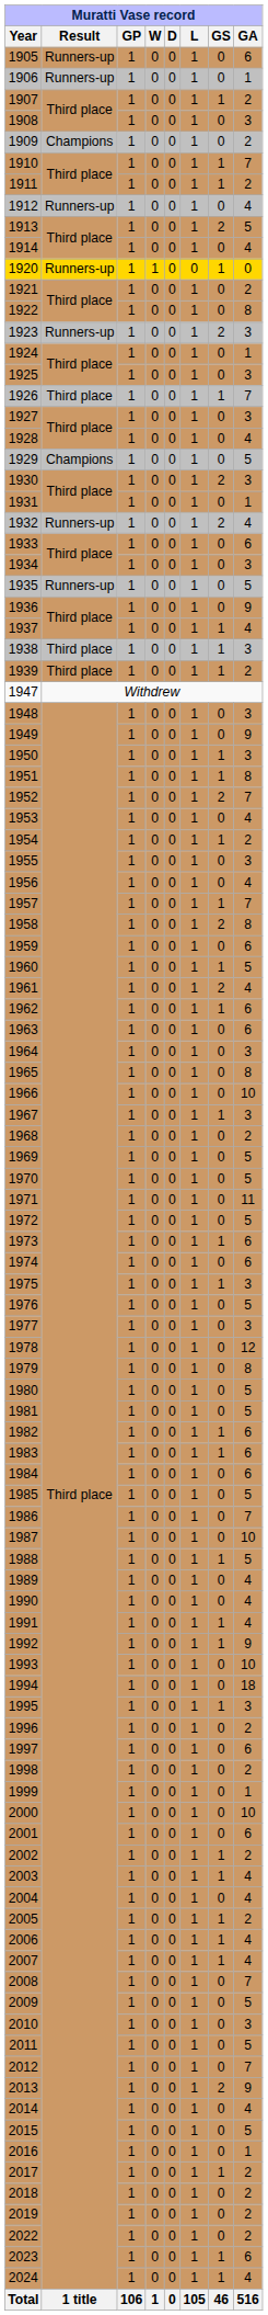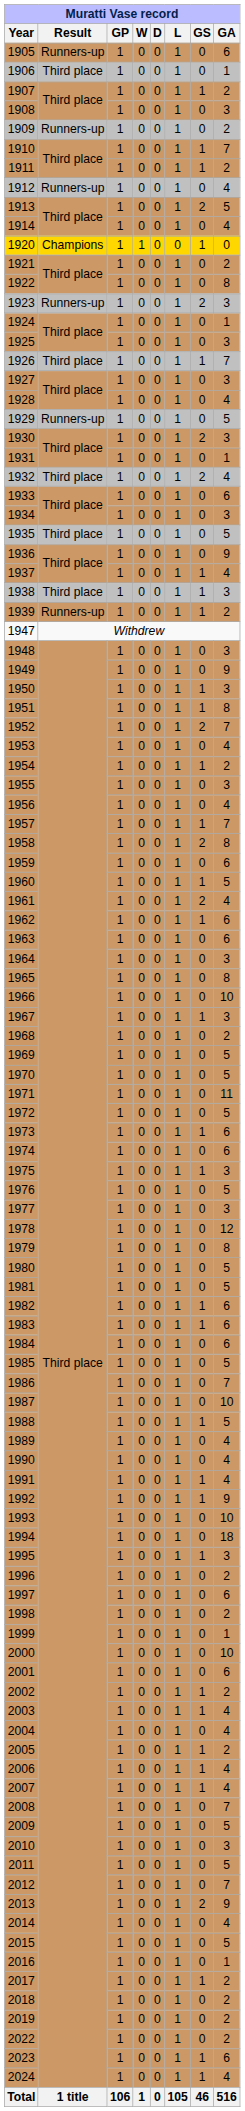 <table class="wikitable collapsible collapsed" style="text-align: center;">
 <tr>
 <th style="color:#031F4D;background:#BBBBFF" colspan=8>Muratti Vase record</th>
 </tr>
 <tr>
 <th>Year</th>
 <th>Result</th>
 <th>GP</th>
 <th>W</th>
 <th>D</th>
 <th>L</th>
 <th>GS</th>
 <th>GA</th>
 </tr>
 <tr bgcolor="#cc9966">
 <td>1905</td>
 <td>Runners-up</td>
 <td>1</td>
 <td>0</td>
 <td>0</td>
 <td>1</td>
 <td>0</td>
 <td>6</td>
 </tr>
 <tr bgcolor=Silver>
 <td>1906</td>
-<td>Runners-up</td>
+<td>Third place</td>
 <td>1</td>
 <td>0</td>
 <td>0</td>
 <td>1</td>
 <td>0</td>
 <td>1</td>
 </tr>
 <tr bgcolor="#cc9966">
 <td>1907</td>
 <td rowspan=2>Third place</td>
 <td>1</td>
 <td>0</td>
 <td>0</td>
 <td>1</td>
 <td>1</td>
 <td>2</td>
 </tr>
 <tr bgcolor="#cc9966">
 <td>1908</td>
 <td>1</td>
 <td>0</td>
 <td>0</td>
 <td>1</td>
 <td>0</td>
 <td>3</td>
 </tr>
 <tr bgcolor=Silver>
 <td>1909</td>
-<td>Champions</td>
+<td>Runners-up</td>
 <td>1</td>
 <td>0</td>
 <td>0</td>
 <td>1</td>
 <td>0</td>
 <td>2</td>
 </tr>
 <tr bgcolor="#cc9966">
 <td>1910</td>
 <td rowspan=2>Third place</td>
 <td>1</td>
 <td>0</td>
 <td>0</td>
 <td>1</td>
 <td>1</td>
 <td>7</td>
 </tr>
 <tr bgcolor="#cc9966">
 <td>1911</td>
 <td>1</td>
 <td>0</td>
 <td>0</td>
 <td>1</td>
 <td>1</td>
 <td>2</td>
 </tr>
 <tr bgcolor=Silver>
 <td>1912</td>
 <td>Runners-up</td>
 <td>1</td>
 <td>0</td>
 <td>0</td>
 <td>1</td>
 <td>0</td>
 <td>4</td>
 </tr>
 <tr bgcolor="#cc9966">
 <td>1913</td>
 <td rowspan=2>Third place</td>
 <td>1</td>
 <td>0</td>
 <td>0</td>
 <td>1</td>
 <td>2</td>
 <td>5</td>
 </tr>
 <tr bgcolor="#cc9966">
 <td>1914</td>
 <td>1</td>
 <td>0</td>
 <td>0</td>
 <td>1</td>
 <td>0</td>
 <td>4</td>
 </tr>
 <tr bgcolor=Gold>
 <td>1920</td>
-<td>Runners-up</td>
+<td>Champions</td>
 <td>1</td>
 <td>1</td>
 <td>0</td>
 <td>0</td>
 <td>1</td>
 <td>0</td>
 </tr>
 <tr bgcolor="#cc9966">
 <td>1921</td>
 <td rowspan=2>Third place</td>
 <td>1</td>
 <td>0</td>
 <td>0</td>
 <td>1</td>
 <td>0</td>
 <td>2</td>
 </tr>
 <tr bgcolor="#cc9966">
 <td>1922</td>
 <td>1</td>
 <td>0</td>
 <td>0</td>
 <td>1</td>
 <td>0</td>
 <td>8</td>
 </tr>
 <tr bgcolor=Silver>
 <td>1923</td>
 <td>Runners-up</td>
 <td>1</td>
 <td>0</td>
 <td>0</td>
 <td>1</td>
 <td>2</td>
 <td>3</td>
 </tr>
 <tr bgcolor="#cc9966">
 <td>1924</td>
 <td rowspan=2>Third place</td>
 <td>1</td>
 <td>0</td>
 <td>0</td>
 <td>1</td>
 <td>0</td>
 <td>1</td>
 </tr>
 <tr bgcolor="#cc9966">
 <td>1925</td>
 <td>1</td>
 <td>0</td>
 <td>0</td>
 <td>1</td>
 <td>0</td>
 <td>3</td>
 </tr>
 <tr bgcolor=Silver>
 <td>1926</td>
 <td>Third place</td>
 <td>1</td>
 <td>0</td>
 <td>0</td>
 <td>1</td>
 <td>1</td>
 <td>7</td>
 </tr>
 <tr bgcolor="#cc9966">
 <td>1927</td>
 <td rowspan=2>Third place</td>
 <td>1</td>
 <td>0</td>
 <td>0</td>
 <td>1</td>
 <td>0</td>
 <td>3</td>
 </tr>
 <tr bgcolor="#cc9966">
 <td>1928</td>
 <td>1</td>
 <td>0</td>
 <td>0</td>
 <td>1</td>
 <td>0</td>
 <td>4</td>
 </tr>
 <tr bgcolor=Silver>
 <td>1929</td>
-<td>Champions</td>
+<td>Runners-up</td>
 <td>1</td>
 <td>0</td>
 <td>0</td>
 <td>1</td>
 <td>0</td>
 <td>5</td>
 </tr>
 <tr bgcolor="#cc9966">
 <td>1930</td>
 <td rowspan=2>Third place</td>
 <td>1</td>
 <td>0</td>
 <td>0</td>
 <td>1</td>
 <td>2</td>
 <td>3</td>
 </tr>
 <tr bgcolor="#cc9966">
 <td>1931</td>
 <td>1</td>
 <td>0</td>
 <td>0</td>
 <td>1</td>
 <td>0</td>
 <td>1</td>
 </tr>
 <tr bgcolor=Silver>
 <td>1932</td>
-<td>Runners-up</td>
+<td>Third place</td>
 <td>1</td>
 <td>0</td>
 <td>0</td>
 <td>1</td>
 <td>2</td>
 <td>4</td>
 </tr>
 <tr bgcolor="#cc9966">
 <td>1933</td>
 <td rowspan=2>Third place</td>
 <td>1</td>
 <td>0</td>
 <td>0</td>
 <td>1</td>
 <td>0</td>
 <td>6</td>
 </tr>
 <tr bgcolor="#cc9966">
 <td>1934</td>
 <td>1</td>
 <td>0</td>
 <td>0</td>
 <td>1</td>
 <td>0</td>
 <td>3</td>
 </tr>
 <tr bgcolor=Silver>
 <td>1935</td>
-<td>Runners-up</td>
+<td>Third place</td>
 <td>1</td>
 <td>0</td>
 <td>0</td>
 <td>1</td>
 <td>0</td>
 <td>5</td>
 </tr>
 <tr bgcolor="#cc9966">
 <td>1936</td>
 <td rowspan=2>Third place</td>
 <td>1</td>
 <td>0</td>
 <td>0</td>
 <td>1</td>
 <td>0</td>
 <td>9</td>
 </tr>
 <tr bgcolor="#cc9966">
 <td>1937</td>
 <td>1</td>
 <td>0</td>
 <td>0</td>
 <td>1</td>
 <td>1</td>
 <td>4</td>
 </tr>
 <tr bgcolor=Silver>
 <td>1938</td>
 <td>Third place</td>
 <td>1</td>
 <td>0</td>
 <td>0</td>
 <td>1</td>
 <td>1</td>
 <td>3</td>
 </tr>
 <tr bgcolor="#cc9966">
 <td>1939</td>
-<td>Third place</td>
+<td>Runners-up</td>
 <td>1</td>
 <td>0</td>
 <td>0</td>
 <td>1</td>
 <td>1</td>
 <td>2</td>
 </tr>
 <tr>
 <td>1947</td>
 <td colspan=7><em>Withdrew</em></td>
 </tr>
 <tr bgcolor="#cc9966">
 <td>1948</td>
 <td rowspan=75>Third place</td>
 <td>1</td>
 <td>0</td>
 <td>0</td>
 <td>1</td>
 <td>0</td>
 <td>3</td>
 </tr>
 <tr bgcolor="#cc9966">
 <td>1949</td>
 <td>1</td>
 <td>0</td>
 <td>0</td>
 <td>1</td>
 <td>0</td>
 <td>9</td>
 </tr>
 <tr bgcolor="#cc9966">
 <td>1950</td>
 <td>1</td>
 <td>0</td>
 <td>0</td>
 <td>1</td>
 <td>1</td>
 <td>3</td>
 </tr>
 <tr bgcolor="#cc9966">
 <td>1951</td>
 <td>1</td>
 <td>0</td>
 <td>0</td>
 <td>1</td>
 <td>1</td>
 <td>8</td>
 </tr>
 <tr bgcolor="#cc9966">
 <td>1952</td>
 <td>1</td>
 <td>0</td>
 <td>0</td>
 <td>1</td>
 <td>2</td>
 <td>7</td>
 </tr>
 <tr bgcolor="#cc9966">
 <td>1953</td>
 <td>1</td>
 <td>0</td>
 <td>0</td>
 <td>1</td>
 <td>0</td>
 <td>4</td>
 </tr>
 <tr bgcolor="#cc9966">
 <td>1954</td>
 <td>1</td>
 <td>0</td>
 <td>0</td>
 <td>1</td>
 <td>1</td>
 <td>2</td>
 </tr>
 <tr bgcolor="#cc9966">
 <td>1955</td>
 <td>1</td>
 <td>0</td>
 <td>0</td>
 <td>1</td>
 <td>0</td>
 <td>3</td>
 </tr>
 <tr bgcolor="#cc9966">
 <td>1956</td>
 <td>1</td>
 <td>0</td>
 <td>0</td>
 <td>1</td>
 <td>0</td>
 <td>4</td>
 </tr>
 <tr bgcolor="#cc9966">
 <td>1957</td>
 <td>1</td>
 <td>0</td>
 <td>0</td>
 <td>1</td>
 <td>1</td>
 <td>7</td>
 </tr>
 <tr bgcolor="#cc9966">
 <td>1958</td>
 <td>1</td>
 <td>0</td>
 <td>0</td>
 <td>1</td>
 <td>2</td>
 <td>8</td>
 </tr>
 <tr bgcolor="#cc9966">
 <td>1959</td>
 <td>1</td>
 <td>0</td>
 <td>0</td>
 <td>1</td>
 <td>0</td>
 <td>6</td>
 </tr>
 <tr bgcolor="#cc9966">
 <td>1960</td>
 <td>1</td>
 <td>0</td>
 <td>0</td>
 <td>1</td>
 <td>1</td>
 <td>5</td>
 </tr>
 <tr bgcolor="#cc9966">
 <td>1961</td>
 <td>1</td>
 <td>0</td>
 <td>0</td>
 <td>1</td>
 <td>2</td>
 <td>4</td>
 </tr>
 <tr bgcolor="#cc9966">
 <td>1962</td>
 <td>1</td>
 <td>0</td>
 <td>0</td>
 <td>1</td>
 <td>1</td>
 <td>6</td>
 </tr>
 <tr bgcolor="#cc9966">
 <td>1963</td>
 <td>1</td>
 <td>0</td>
 <td>0</td>
 <td>1</td>
 <td>0</td>
 <td>6</td>
 </tr>
 <tr bgcolor="#cc9966">
 <td>1964</td>
 <td>1</td>
 <td>0</td>
 <td>0</td>
 <td>1</td>
 <td>0</td>
 <td>3</td>
 </tr>
 <tr bgcolor="#cc9966">
 <td>1965</td>
 <td>1</td>
 <td>0</td>
 <td>0</td>
 <td>1</td>
 <td>0</td>
 <td>8</td>
 </tr>
 <tr bgcolor="#cc9966">
 <td>1966</td>
 <td>1</td>
 <td>0</td>
 <td>0</td>
 <td>1</td>
 <td>0</td>
 <td>10</td>
 </tr>
 <tr bgcolor="#cc9966">
 <td>1967</td>
 <td>1</td>
 <td>0</td>
 <td>0</td>
 <td>1</td>
 <td>1</td>
 <td>3</td>
 </tr>
 <tr bgcolor="#cc9966">
 <td>1968</td>
 <td>1</td>
 <td>0</td>
 <td>0</td>
 <td>1</td>
 <td>0</td>
 <td>2</td>
 </tr>
 <tr bgcolor="#cc9966">
 <td>1969</td>
 <td>1</td>
 <td>0</td>
 <td>0</td>
 <td>1</td>
 <td>0</td>
 <td>5</td>
 </tr>
 <tr bgcolor="#cc9966">
 <td>1970</td>
 <td>1</td>
 <td>0</td>
 <td>0</td>
 <td>1</td>
 <td>0</td>
 <td>5</td>
 </tr>
 <tr bgcolor="#cc9966">
 <td>1971</td>
 <td>1</td>
 <td>0</td>
 <td>0</td>
 <td>1</td>
 <td>0</td>
 <td>11</td>
 </tr>
 <tr bgcolor="#cc9966">
 <td>1972</td>
 <td>1</td>
 <td>0</td>
 <td>0</td>
 <td>1</td>
 <td>0</td>
 <td>5</td>
 </tr>
 <tr bgcolor="#cc9966">
 <td>1973</td>
 <td>1</td>
 <td>0</td>
 <td>0</td>
 <td>1</td>
 <td>1</td>
 <td>6</td>
 </tr>
 <tr bgcolor="#cc9966">
 <td>1974</td>
 <td>1</td>
 <td>0</td>
 <td>0</td>
 <td>1</td>
 <td>0</td>
 <td>6</td>
 </tr>
 <tr bgcolor="#cc9966">
 <td>1975</td>
 <td>1</td>
 <td>0</td>
 <td>0</td>
 <td>1</td>
 <td>1</td>
 <td>3</td>
 </tr>
 <tr bgcolor="#cc9966">
 <td>1976</td>
 <td>1</td>
 <td>0</td>
 <td>0</td>
 <td>1</td>
 <td>0</td>
 <td>5</td>
 </tr>
 <tr bgcolor="#cc9966">
 <td>1977</td>
 <td>1</td>
 <td>0</td>
 <td>0</td>
 <td>1</td>
 <td>0</td>
 <td>3</td>
 </tr>
 <tr bgcolor="#cc9966">
 <td>1978</td>
 <td>1</td>
 <td>0</td>
 <td>0</td>
 <td>1</td>
 <td>0</td>
 <td>12</td>
 </tr>
 <tr bgcolor="#cc9966">
 <td>1979</td>
 <td>1</td>
 <td>0</td>
 <td>0</td>
 <td>1</td>
 <td>0</td>
 <td>8</td>
 </tr>
 <tr bgcolor="#cc9966">
 <td>1980</td>
 <td>1</td>
 <td>0</td>
 <td>0</td>
 <td>1</td>
 <td>0</td>
 <td>5</td>
 </tr>
 <tr bgcolor="#cc9966">
 <td>1981</td>
 <td>1</td>
 <td>0</td>
 <td>0</td>
 <td>1</td>
 <td>0</td>
 <td>5</td>
 </tr>
 <tr bgcolor="#cc9966">
 <td>1982</td>
 <td>1</td>
 <td>0</td>
 <td>0</td>
 <td>1</td>
 <td>1</td>
 <td>6</td>
 </tr>
 <tr bgcolor="#cc9966">
 <td>1983</td>
 <td>1</td>
 <td>0</td>
 <td>0</td>
 <td>1</td>
 <td>1</td>
 <td>6</td>
 </tr>
 <tr bgcolor="#cc9966">
 <td>1984</td>
 <td>1</td>
 <td>0</td>
 <td>0</td>
 <td>1</td>
 <td>0</td>
 <td>6</td>
 </tr>
 <tr bgcolor="#cc9966">
 <td>1985</td>
 <td>1</td>
 <td>0</td>
 <td>0</td>
 <td>1</td>
 <td>0</td>
 <td>5</td>
 </tr>
 <tr bgcolor="#cc9966">
 <td>1986</td>
 <td>1</td>
 <td>0</td>
 <td>0</td>
 <td>1</td>
 <td>0</td>
 <td>7</td>
 </tr>
 <tr bgcolor="#cc9966">
 <td>1987</td>
 <td>1</td>
 <td>0</td>
 <td>0</td>
 <td>1</td>
 <td>0</td>
 <td>10</td>
 </tr>
 <tr bgcolor="#cc9966">
 <td>1988</td>
 <td>1</td>
 <td>0</td>
 <td>0</td>
 <td>1</td>
 <td>1</td>
 <td>5</td>
 </tr>
 <tr bgcolor="#cc9966">
 <td>1989</td>
 <td>1</td>
 <td>0</td>
 <td>0</td>
 <td>1</td>
 <td>0</td>
 <td>4</td>
 </tr>
 <tr bgcolor="#cc9966">
 <td>1990</td>
 <td>1</td>
 <td>0</td>
 <td>0</td>
 <td>1</td>
 <td>0</td>
 <td>4</td>
 </tr>
 <tr bgcolor="#cc9966">
 <td>1991</td>
 <td>1</td>
 <td>0</td>
 <td>0</td>
 <td>1</td>
 <td>1</td>
 <td>4</td>
 </tr>
 <tr bgcolor="#cc9966">
 <td>1992</td>
 <td>1</td>
 <td>0</td>
 <td>0</td>
 <td>1</td>
 <td>1</td>
 <td>9</td>
 </tr>
 <tr bgcolor="#cc9966">
 <td>1993</td>
 <td>1</td>
 <td>0</td>
 <td>0</td>
 <td>1</td>
 <td>0</td>
 <td>10</td>
 </tr>
 <tr bgcolor="#cc9966">
 <td>1994</td>
 <td>1</td>
 <td>0</td>
 <td>0</td>
 <td>1</td>
 <td>0</td>
 <td>18</td>
 </tr>
 <tr bgcolor="#cc9966">
 <td>1995</td>
 <td>1</td>
 <td>0</td>
 <td>0</td>
 <td>1</td>
 <td>1</td>
 <td>3</td>
 </tr>
 <tr bgcolor="#cc9966">
 <td>1996</td>
 <td>1</td>
 <td>0</td>
 <td>0</td>
 <td>1</td>
 <td>0</td>
 <td>2</td>
 </tr>
 <tr bgcolor="#cc9966">
 <td>1997</td>
 <td>1</td>
 <td>0</td>
 <td>0</td>
 <td>1</td>
 <td>0</td>
 <td>6</td>
 </tr>
 <tr bgcolor="#cc9966">
 <td>1998</td>
 <td>1</td>
 <td>0</td>
 <td>0</td>
 <td>1</td>
 <td>0</td>
 <td>2</td>
 </tr>
 <tr bgcolor="#cc9966">
 <td>1999</td>
 <td>1</td>
 <td>0</td>
 <td>0</td>
 <td>1</td>
 <td>0</td>
 <td>1</td>
 </tr>
 <tr bgcolor="#cc9966">
 <td>2000</td>
 <td>1</td>
 <td>0</td>
 <td>0</td>
 <td>1</td>
 <td>0</td>
 <td>10</td>
 </tr>
 <tr bgcolor="#cc9966">
 <td>2001</td>
 <td>1</td>
 <td>0</td>
 <td>0</td>
 <td>1</td>
 <td>0</td>
 <td>6</td>
 </tr>
 <tr bgcolor="#cc9966">
 <td>2002</td>
 <td>1</td>
 <td>0</td>
 <td>0</td>
 <td>1</td>
 <td>1</td>
 <td>2</td>
 </tr>
 <tr bgcolor="#cc9966">
 <td>2003</td>
 <td>1</td>
 <td>0</td>
 <td>0</td>
 <td>1</td>
 <td>1</td>
 <td>4</td>
 </tr>
 <tr bgcolor="#cc9966">
 <td>2004</td>
 <td>1</td>
 <td>0</td>
 <td>0</td>
 <td>1</td>
 <td>0</td>
 <td>4</td>
 </tr>
 <tr bgcolor="#cc9966">
 <td>2005</td>
 <td>1</td>
 <td>0</td>
 <td>0</td>
 <td>1</td>
 <td>1</td>
 <td>2</td>
 </tr>
 <tr bgcolor="#cc9966">
 <td>2006</td>
 <td>1</td>
 <td>0</td>
 <td>0</td>
 <td>1</td>
 <td>1</td>
 <td>4</td>
 </tr>
 <tr bgcolor="#cc9966">
 <td>2007</td>
 <td>1</td>
 <td>0</td>
 <td>0</td>
 <td>1</td>
 <td>1</td>
 <td>4</td>
 </tr>
 <tr bgcolor="#cc9966">
 <td>2008</td>
 <td>1</td>
 <td>0</td>
 <td>0</td>
 <td>1</td>
 <td>0</td>
 <td>7</td>
 </tr>
 <tr bgcolor="#cc9966">
 <td>2009</td>
 <td>1</td>
 <td>0</td>
 <td>0</td>
 <td>1</td>
 <td>0</td>
 <td>5</td>
 </tr>
 <tr bgcolor="#cc9966">
 <td>2010</td>
 <td>1</td>
 <td>0</td>
 <td>0</td>
 <td>1</td>
 <td>0</td>
 <td>3</td>
 </tr>
 <tr bgcolor="#cc9966">
 <td>2011</td>
 <td>1</td>
 <td>0</td>
 <td>0</td>
 <td>1</td>
 <td>0</td>
 <td>5</td>
 </tr>
 <tr bgcolor="#cc9966">
 <td>2012</td>
 <td>1</td>
 <td>0</td>
 <td>0</td>
 <td>1</td>
 <td>0</td>
 <td>7</td>
 </tr>
 <tr bgcolor="#cc9966">
 <td>2013</td>
 <td>1</td>
 <td>0</td>
 <td>0</td>
 <td>1</td>
 <td>2</td>
 <td>9</td>
 </tr>
 <tr bgcolor="#cc9966">
 <td>2014</td>
 <td>1</td>
 <td>0</td>
 <td>0</td>
 <td>1</td>
 <td>0</td>
 <td>4</td>
 </tr>
 <tr bgcolor="#cc9966">
 <td>2015</td>
 <td>1</td>
 <td>0</td>
 <td>0</td>
 <td>1</td>
 <td>0</td>
 <td>5</td>
 </tr>
 <tr bgcolor="#cc9966">
 <td>2016</td>
 <td>1</td>
 <td>0</td>
 <td>0</td>
 <td>1</td>
 <td>0</td>
 <td>1</td>
 </tr>
 <tr bgcolor="#cc9966">
 <td>2017</td>
 <td>1</td>
 <td>0</td>
 <td>0</td>
 <td>1</td>
 <td>1</td>
 <td>2</td>
 </tr>
 <tr bgcolor="#cc9966">
 <td>2018</td>
 <td>1</td>
 <td>0</td>
 <td>0</td>
 <td>1</td>
 <td>0</td>
 <td>2</td>
 </tr>
 <tr bgcolor="#cc9966">
 <td>2019</td>
 <td>1</td>
 <td>0</td>
 <td>0</td>
 <td>1</td>
 <td>0</td>
 <td>2</td>
 </tr>
 <tr bgcolor="#cc9966">
 <td>2022</td>
 <td>1</td>
 <td>0</td>
 <td>0</td>
 <td>1</td>
 <td>0</td>
 <td>2</td>
 </tr>
 <tr bgcolor="#cc9966">
 <td>2023</td>
 <td>1</td>
 <td>0</td>
 <td>0</td>
 <td>1</td>
 <td>1</td>
 <td>6</td>
 </tr>
 <tr bgcolor="#cc9966">
 <td>2024</td>
 <td>1</td>
 <td>0</td>
 <td>0</td>
 <td>1</td>
 <td>1</td>
 <td>4</td>
 </tr>
 <tr>
 <th>Total</th>
 <th>1 title</th>
 <th>106</th>
 <th>1</th>
 <th>0</th>
 <th>105</th>
 <th>46</th>
 <th>516</th>
 </tr>
 </table>
